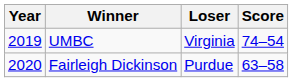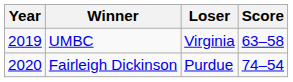 <table class="wikitable">
 <tr>
 <th>Year</th>
 <th>Winner</th>
 <th>Loser</th>
 <th>Score</th>
 </tr>
 <tr>
 <td><a href='#'>2019</a></td>
 <td><a href='#'>UMBC</a></td>
 <td><a href='#'>Virginia</a></td>
-<td><a href='#'>74–54</a></td>
+<td><a href='#'>63–58</a></td>
 </tr>
 <tr>
 <td><a href='#'>2020</a></td>
 <td><a href='#'>Fairleigh Dickinson</a></td>
 <td><a href='#'>Purdue</a></td>
-<td><a href='#'>63–58</a></td>
+<td><a href='#'>74–54</a></td>
 </tr>
 </table>
